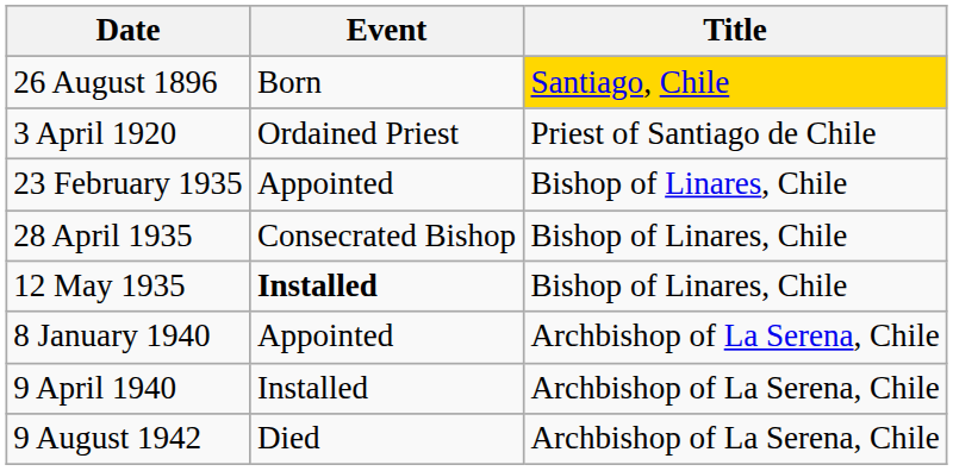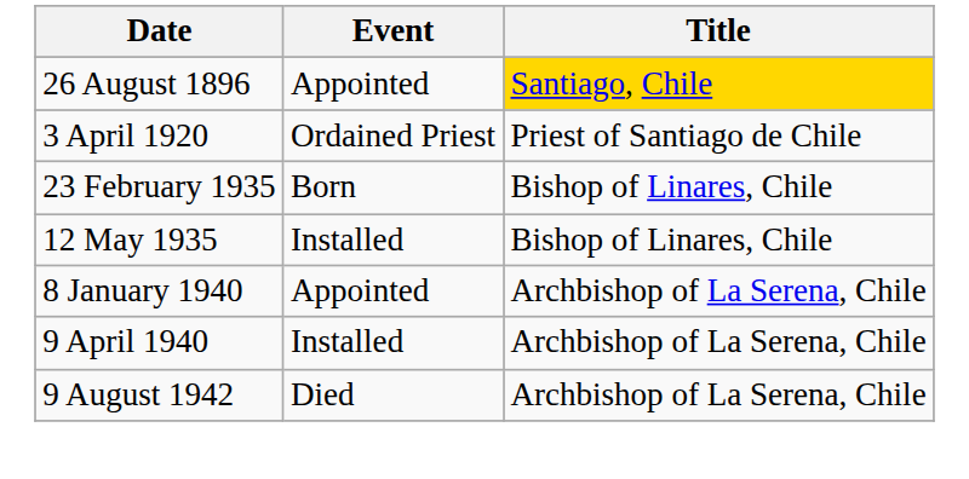 <table class="wikitable" style="margin:1em auto;">
 <tr>
 <th>Date</th>
 <th>Event</th>
 <th>Title</th>
 </tr>
 <tr>
 <td>26 August 1896</td>
-<td>Born</td>
+<td>Appointed</td>
 <td style="background: gold;"><a href='#'>Santiago</a>, <a href='#'>Chile</a></td>
 </tr>
 <tr>
 <td>3 April 1920</td>
 <td>Ordained Priest</td>
 <td>Priest of Santiago de Chile</td>
 </tr>
 <tr>
 <td>23 February 1935</td>
-<td>Appointed</td>
+<td>Born</td>
 <td>Bishop of <a href='#'>Linares</a>, Chile</td>
 </tr>
 <tr>
-<td>28 April 1935</td>
-<td>Consecrated Bishop</td>
-<td>Bishop of Linares, Chile</td>
-</tr>
-<tr>
 <td>12 May 1935</td>
-<td><strong>Installed</strong></td>
+<td>Installed</td>
 <td>Bishop of Linares, Chile</td>
 </tr>
 <tr>
 <td>8 January 1940</td>
 <td>Appointed</td>
 <td>Archbishop of <a href='#'>La Serena</a>, Chile</td>
 </tr>
 <tr>
 <td>9 April 1940</td>
 <td>Installed</td>
 <td>Archbishop of La Serena, Chile</td>
 </tr>
 <tr>
 <td>9 August 1942</td>
 <td>Died</td>
 <td>Archbishop of La Serena, Chile</td>
 </tr>
 </table>
